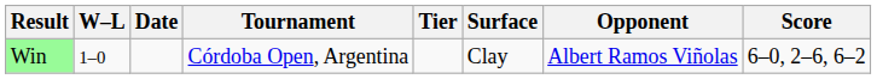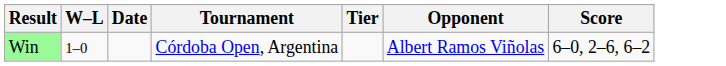 <table class="wikitable">
 <tr>
 <th>Result</th>
 <th class="unsortable">W–L</th>
 <th>Date</th>
 <th>Tournament</th>
 <th>Tier</th>
-<th>Surface</th>
 <th>Opponent</th>
 <th class="unsortable">Score</th>
 </tr>
 <tr>
 <td bgcolor=98fb98>Win</td>
 <td><small>1–0</small></td>
 <td><a href='#'></a></td>
 <td><a href='#'>Córdoba Open</a>, Argentina</td>
 <td></td>
-<td>Clay</td>
 <td> <a href='#'>Albert Ramos Viñolas</a></td>
 <td>6–0, 2–6, 6–2</td>
 </tr>
 </table>
